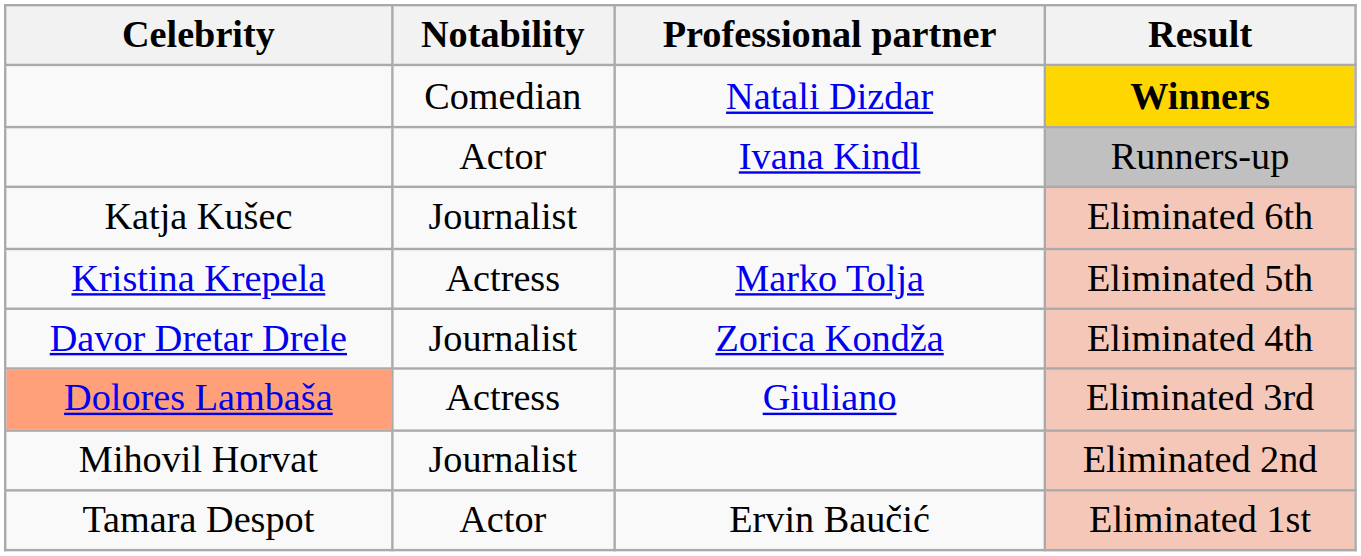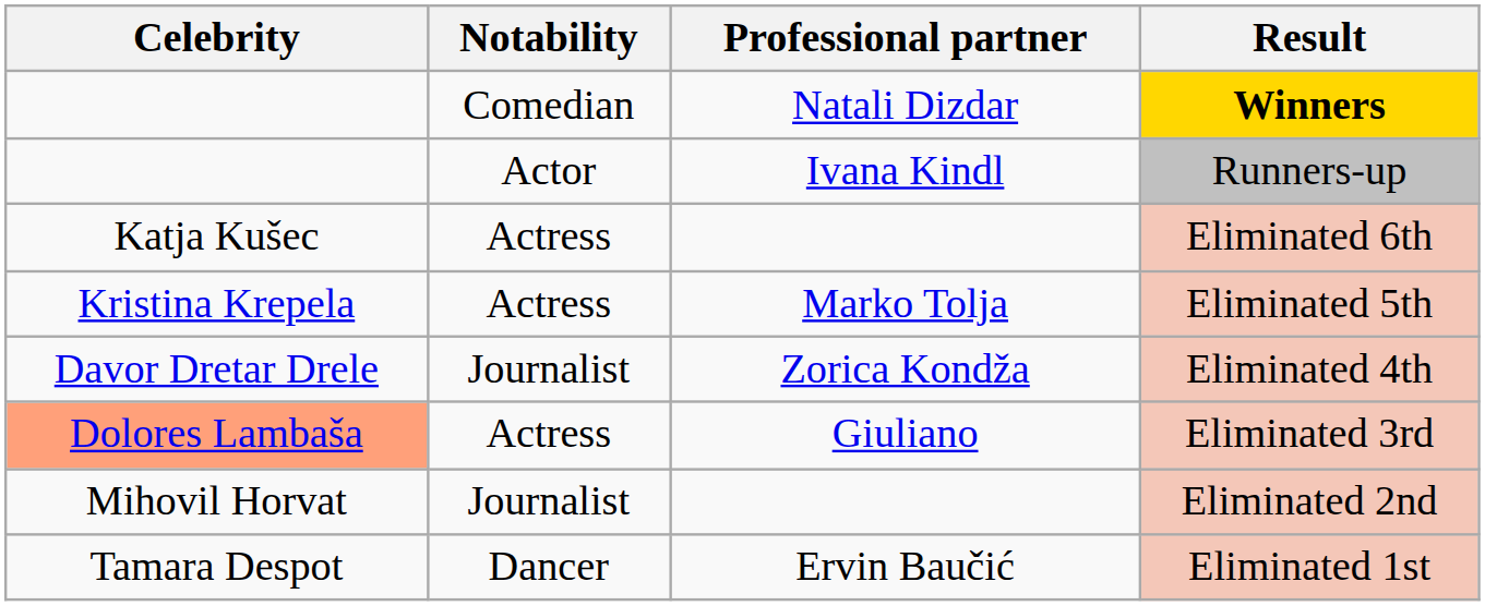 <table class="wikitable sortable" style="text-align:center; width:64%">
 <tr>
 <th>Celebrity</th>
 <th>Notability</th>
 <th>Professional partner</th>
 <th>Result</th>
 </tr>
 <tr>
 <td></td>
 <td>Comedian</td>
 <td><a href='#'>Natali Dizdar</a></td>
 <td bgcolor="gold"><strong>Winners</strong></td>
 </tr>
 <tr>
 <td></td>
 <td>Actor</td>
 <td><a href='#'>Ivana Kindl</a></td>
 <td bgcolor="silver">Runners-up</td>
 </tr>
 <tr>
 <td>Katja Kušec</td>
-<td>Journalist</td>
+<td>Actress</td>
 <td></td>
 <td bgcolor="f4c7b8">Eliminated 6th</td>
 </tr>
 <tr>
 <td><a href='#'>Kristina Krepela</a></td>
 <td>Actress</td>
 <td><a href='#'>Marko Tolja</a></td>
 <td bgcolor="f4c7b8">Eliminated 5th</td>
 </tr>
 <tr>
 <td><a href='#'>Davor Dretar Drele</a></td>
 <td>Journalist</td>
 <td><a href='#'>Zorica Kondža</a></td>
 <td bgcolor="f4c7b8">Eliminated 4th</td>
 </tr>
 <tr>
 <td style="background: lightsalmon;"><a href='#'>Dolores Lambaša</a></td>
 <td>Actress</td>
 <td><a href='#'>Giuliano</a></td>
 <td bgcolor="f4c7b8">Eliminated 3rd</td>
 </tr>
 <tr>
 <td>Mihovil Horvat</td>
 <td>Journalist</td>
 <td></td>
 <td bgcolor="f4c7b8">Eliminated 2nd</td>
 </tr>
 <tr>
 <td>Tamara Despot</td>
-<td>Actor</td>
+<td>Dancer</td>
 <td>Ervin Baučić</td>
 <td bgcolor="f4c7b8">Eliminated 1st</td>
 </tr>
 </table>
